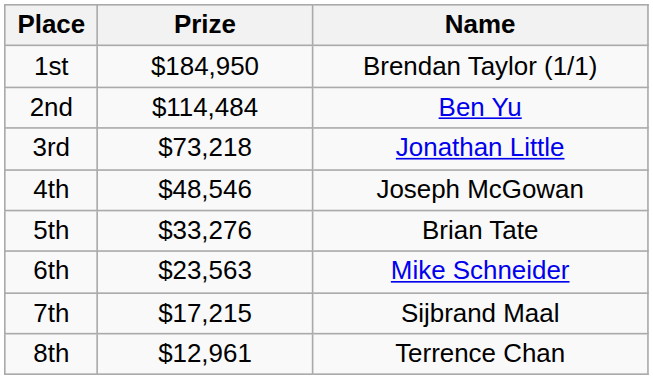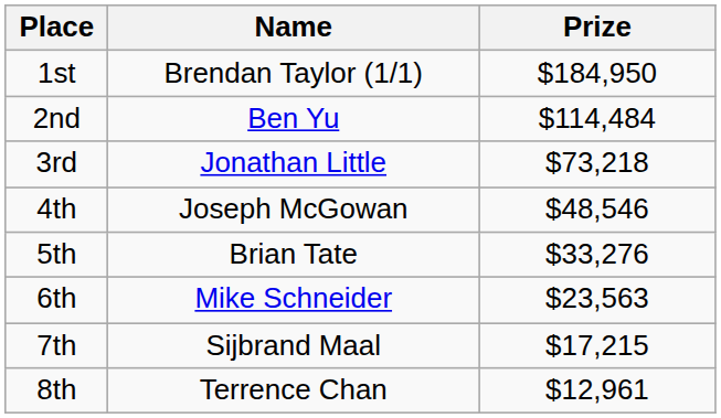 <table class="wikitable">
 <tr>
 <th width="50">Place</th>
+<th width="200">Name</th>
 <th width="125">Prize</th>
-<th width="200">Name</th>
 </tr>
 <tr>
 <td align = "center">1st</td>
+<td align = "center">Brendan Taylor (1/1)</td>
 <td align = "center">$184,950</td>
-<td align = "center">Brendan Taylor (1/1)</td>
 </tr>
 <tr>
 <td align = "center">2nd</td>
+<td align = "center"><a href='#'>Ben Yu</a></td>
 <td align = "center">$114,484</td>
-<td align = "center"><a href='#'>Ben Yu</a></td>
 </tr>
 <tr>
 <td align = "center">3rd</td>
+<td align = "center"><a href='#'>Jonathan Little</a></td>
 <td align = "center">$73,218</td>
-<td align = "center"><a href='#'>Jonathan Little</a></td>
 </tr>
 <tr>
 <td align = "center">4th</td>
+<td align = "center">Joseph McGowan</td>
 <td align = "center">$48,546</td>
-<td align = "center">Joseph McGowan</td>
 </tr>
 <tr>
 <td align = "center">5th</td>
+<td align = "center">Brian Tate</td>
 <td align = "center">$33,276</td>
-<td align = "center">Brian Tate</td>
 </tr>
 <tr>
 <td align = "center">6th</td>
+<td align = "center"><a href='#'>Mike Schneider</a></td>
 <td align = "center">$23,563</td>
-<td align = "center"><a href='#'>Mike Schneider</a></td>
 </tr>
 <tr>
 <td align = "center">7th</td>
+<td align = "center">Sijbrand Maal</td>
 <td align = "center">$17,215</td>
-<td align = "center">Sijbrand Maal</td>
 </tr>
 <tr>
 <td align = "center">8th</td>
+<td align = "center">Terrence Chan</td>
 <td align = "center">$12,961</td>
-<td align = "center">Terrence Chan</td>
 </tr>
 </table>
